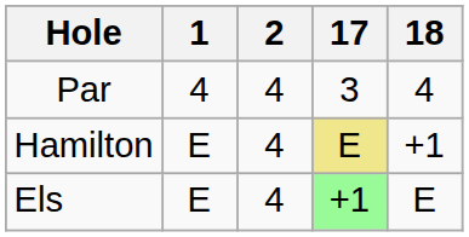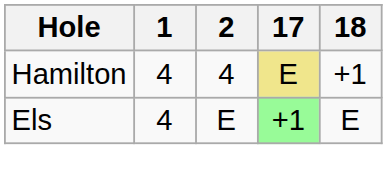 <table class="wikitable" style="text-align:center">
 <tr>
 <th>Hole</th>
 <th>  1  </th>
 <th>  2  </th>
 <th> 17 </th>
 <th> 18 </th>
 </tr>
 <tr>
-<td>Par</td>
+<td align=left> Hamilton</td>
 <td>4</td>
-<td>4</td>
-<td>3</td>
-<td>4</td>
-</tr>
-<tr>
-<td align=left> Hamilton</td>
-<td>E</td>
 <td>4</td>
 <td style="background: khaki;">E</td>
 <td>+1</td>
 </tr>
 <tr>
 <td align=left> Els</td>
+<td>4</td>
 <td>E</td>
-<td>4</td>
 <td style="background: PaleGreen;">+1</td>
 <td>E</td>
 </tr>
 </table>
